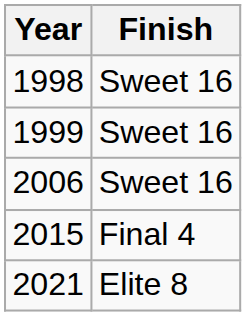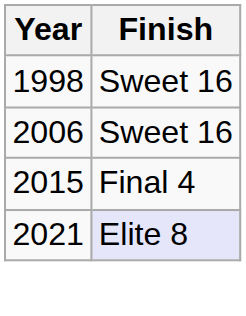 <table class="wikitable">
 <tr>
 <th>Year</th>
 <th>Finish</th>
 </tr>
 <tr>
 <td>1998</td>
-<td>Sweet 16</td>
-</tr>
-<tr>
-<td>1999</td>
 <td>Sweet 16</td>
 </tr>
 <tr>
 <td>2006</td>
 <td>Sweet 16</td>
 </tr>
 <tr>
 <td>2015</td>
 <td>Final 4</td>
 </tr>
 <tr>
 <td>2021</td>
-<td>Elite 8</td>
+<td style="background: lavender;">Elite 8</td>
 </tr>
 </table>
